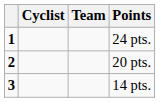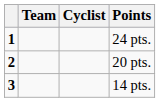 <table class="wikitable">
 <tr style="background:#ccccff;">
 <th></th>
+<th>Team</th>
 <th>Cyclist</th>
-<th>Team</th>
 <th>Points</th>
 </tr>
 <tr>
 <td><strong>1</strong></td>
 <td></td>
 <td></td>
 <td align=right>24 pts.</td>
 </tr>
 <tr>
 <td><strong>2</strong></td>
 <td></td>
 <td></td>
 <td align=right>20 pts.</td>
 </tr>
 <tr>
 <td><strong>3</strong></td>
 <td></td>
 <td></td>
 <td align=right>14 pts.</td>
 </tr>
 </table>
